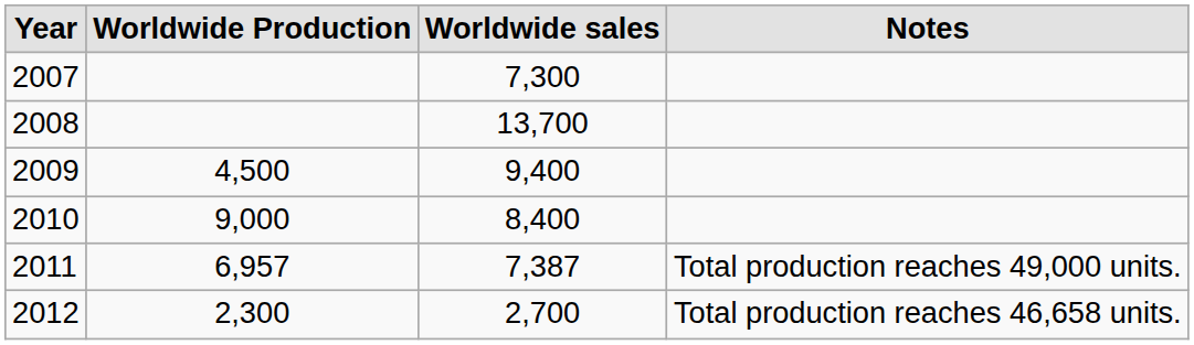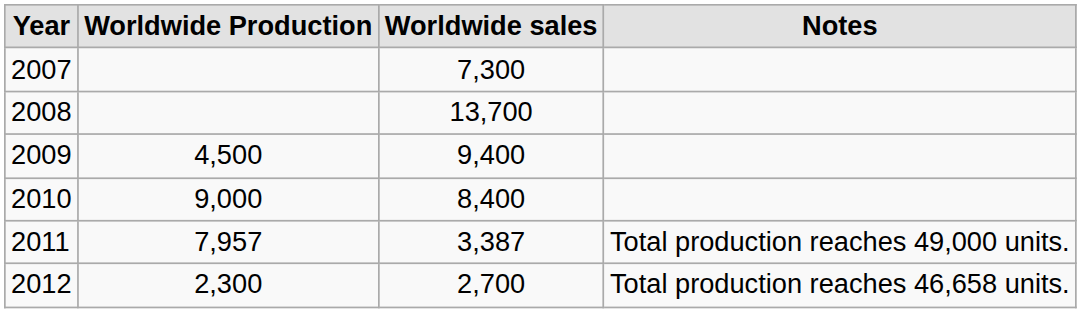 <table class="wikitable" style=";">
 <tr align="center">
 <td style="background:#e2e2e2;"><strong>Year</strong></td>
 <td style="background:#e2e2e2;"><strong>Worldwide Production</strong></td>
 <td style="background:#e2e2e2;"><strong>Worldwide sales</strong></td>
 <td style="background:#e2e2e2;"><strong>Notes</strong></td>
 </tr>
 <tr>
 <td>2007</td>
 <td></td>
 <td align="center">7,300</td>
 <td></td>
 </tr>
 <tr>
 <td>2008</td>
 <td></td>
 <td align="center">13,700</td>
 <td></td>
 </tr>
 <tr>
 <td>2009</td>
 <td align="center">4,500</td>
 <td align="center">9,400</td>
 <td></td>
 </tr>
 <tr>
 <td>2010</td>
 <td align="center">9,000</td>
 <td align="center">8,400</td>
 <td></td>
 </tr>
 <tr>
 <td>2011</td>
-<td align="center">6,957</td>
-<td align="center">7,387</td>
+<td align="center">7,957</td>
+<td align="center">3,387</td>
 <td>Total production reaches 49,000 units.</td>
 </tr>
 <tr>
 <td>2012</td>
 <td align="center">2,300</td>
 <td align="center">2,700</td>
 <td>Total production reaches 46,658 units.</td>
 </tr>
 </table>
